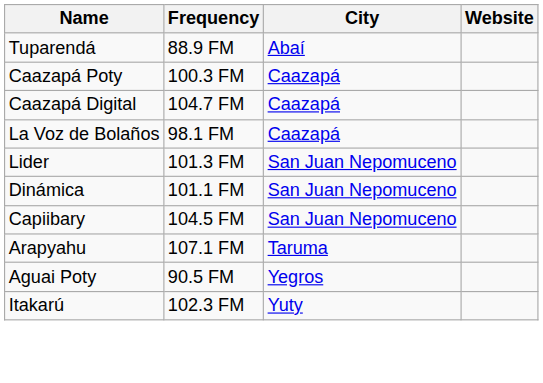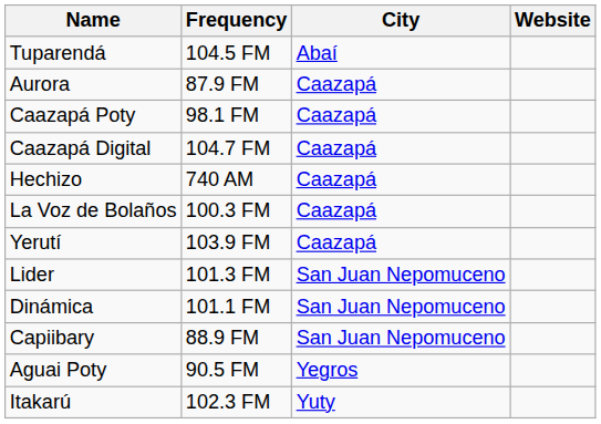 <table class="wikitable sortable">
 <tr>
 <th>Name</th>
 <th>Frequency</th>
 <th>City</th>
 <th>Website</th>
 </tr>
 <tr>
 <td>Tuparendá</td>
-<td>88.9 FM</td>
+<td>104.5 FM</td>
 <td><a href='#'>Abaí</a></td>
 <td></td>
 </tr>
 <tr>
+<td>Aurora</td>
+<td>87.9 FM</td>
+<td><a href='#'>Caazapá</a></td>
+<td></td>
+</tr>
+<tr>
 <td>Caazapá Poty</td>
-<td>100.3 FM</td>
+<td>98.1 FM</td>
 <td><a href='#'>Caazapá</a></td>
 <td></td>
 </tr>
 <tr>
 <td>Caazapá Digital</td>
 <td>104.7 FM</td>
 <td><a href='#'>Caazapá</a></td>
 <td></td>
 </tr>
 <tr>
+<td>Hechizo</td>
+<td>740 AM</td>
+<td><a href='#'>Caazapá</a></td>
+<td></td>
+</tr>
+<tr>
 <td>La Voz de Bolaños</td>
-<td>98.1 FM</td>
+<td>100.3 FM</td>
+<td><a href='#'>Caazapá</a></td>
+<td></td>
+</tr>
+<tr>
+<td>Yerutí</td>
+<td>103.9 FM</td>
 <td><a href='#'>Caazapá</a></td>
 <td></td>
 </tr>
 <tr>
 <td>Lider</td>
 <td>101.3 FM</td>
 <td><a href='#'>San Juan Nepomuceno</a></td>
 <td></td>
 </tr>
 <tr>
 <td>Dinámica</td>
 <td>101.1 FM</td>
 <td><a href='#'>San Juan Nepomuceno</a></td>
 <td></td>
 </tr>
 <tr>
 <td>Capiibary</td>
-<td>104.5 FM</td>
+<td>88.9 FM</td>
 <td><a href='#'>San Juan Nepomuceno</a></td>
-<td></td>
-</tr>
-<tr>
-<td>Arapyahu</td>
-<td>107.1 FM</td>
-<td><a href='#'>Taruma</a></td>
 <td></td>
 </tr>
 <tr>
 <td>Aguai Poty</td>
 <td>90.5 FM</td>
 <td><a href='#'>Yegros</a></td>
 <td></td>
 </tr>
 <tr>
 <td>Itakarú</td>
 <td>102.3 FM</td>
 <td><a href='#'>Yuty</a></td>
 <td></td>
 </tr>
 </table>
